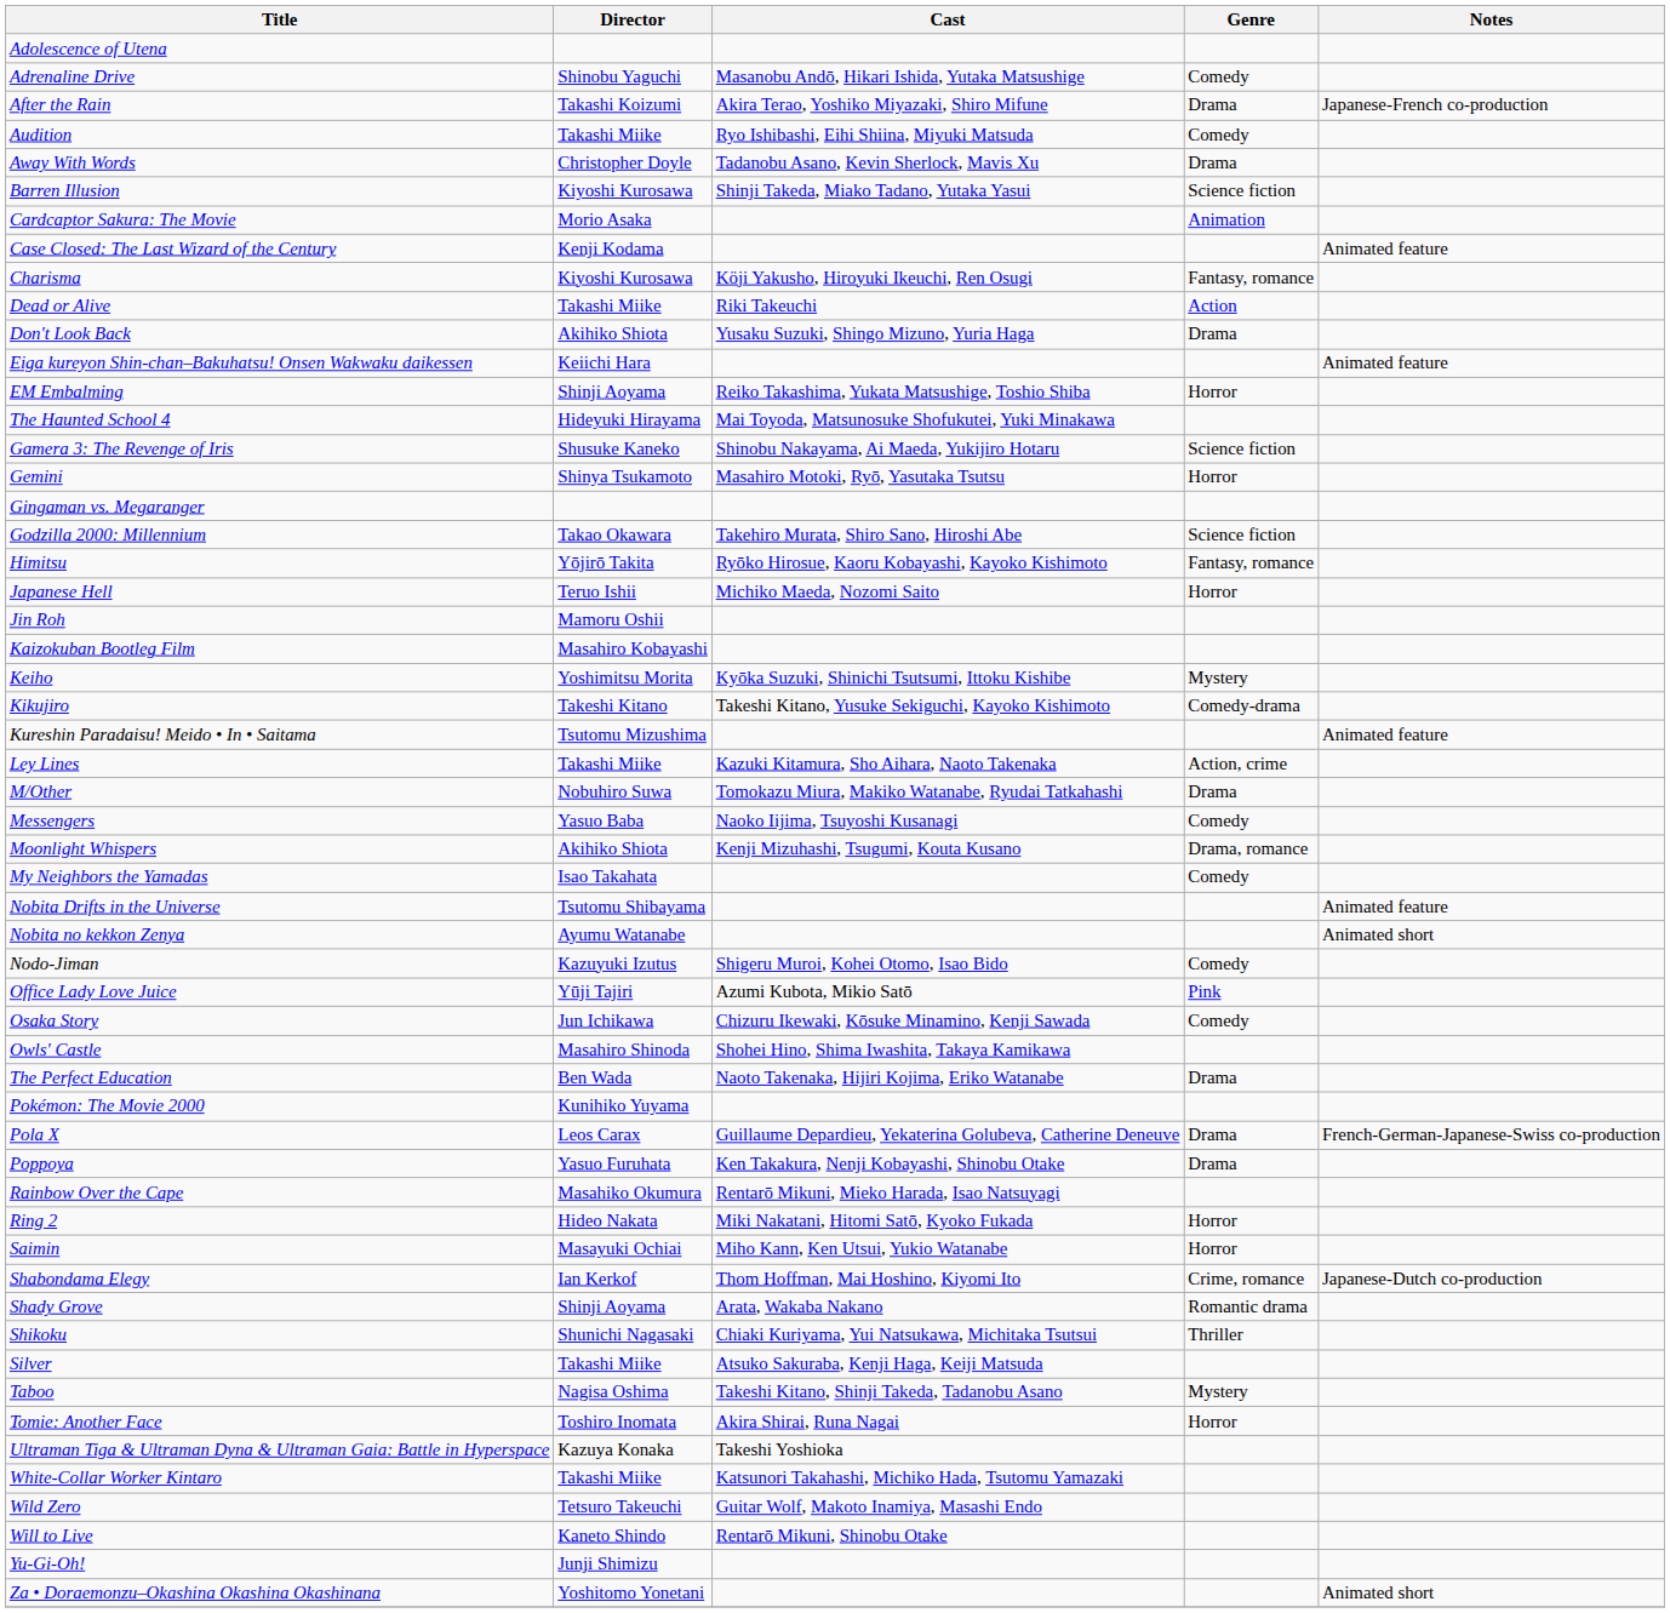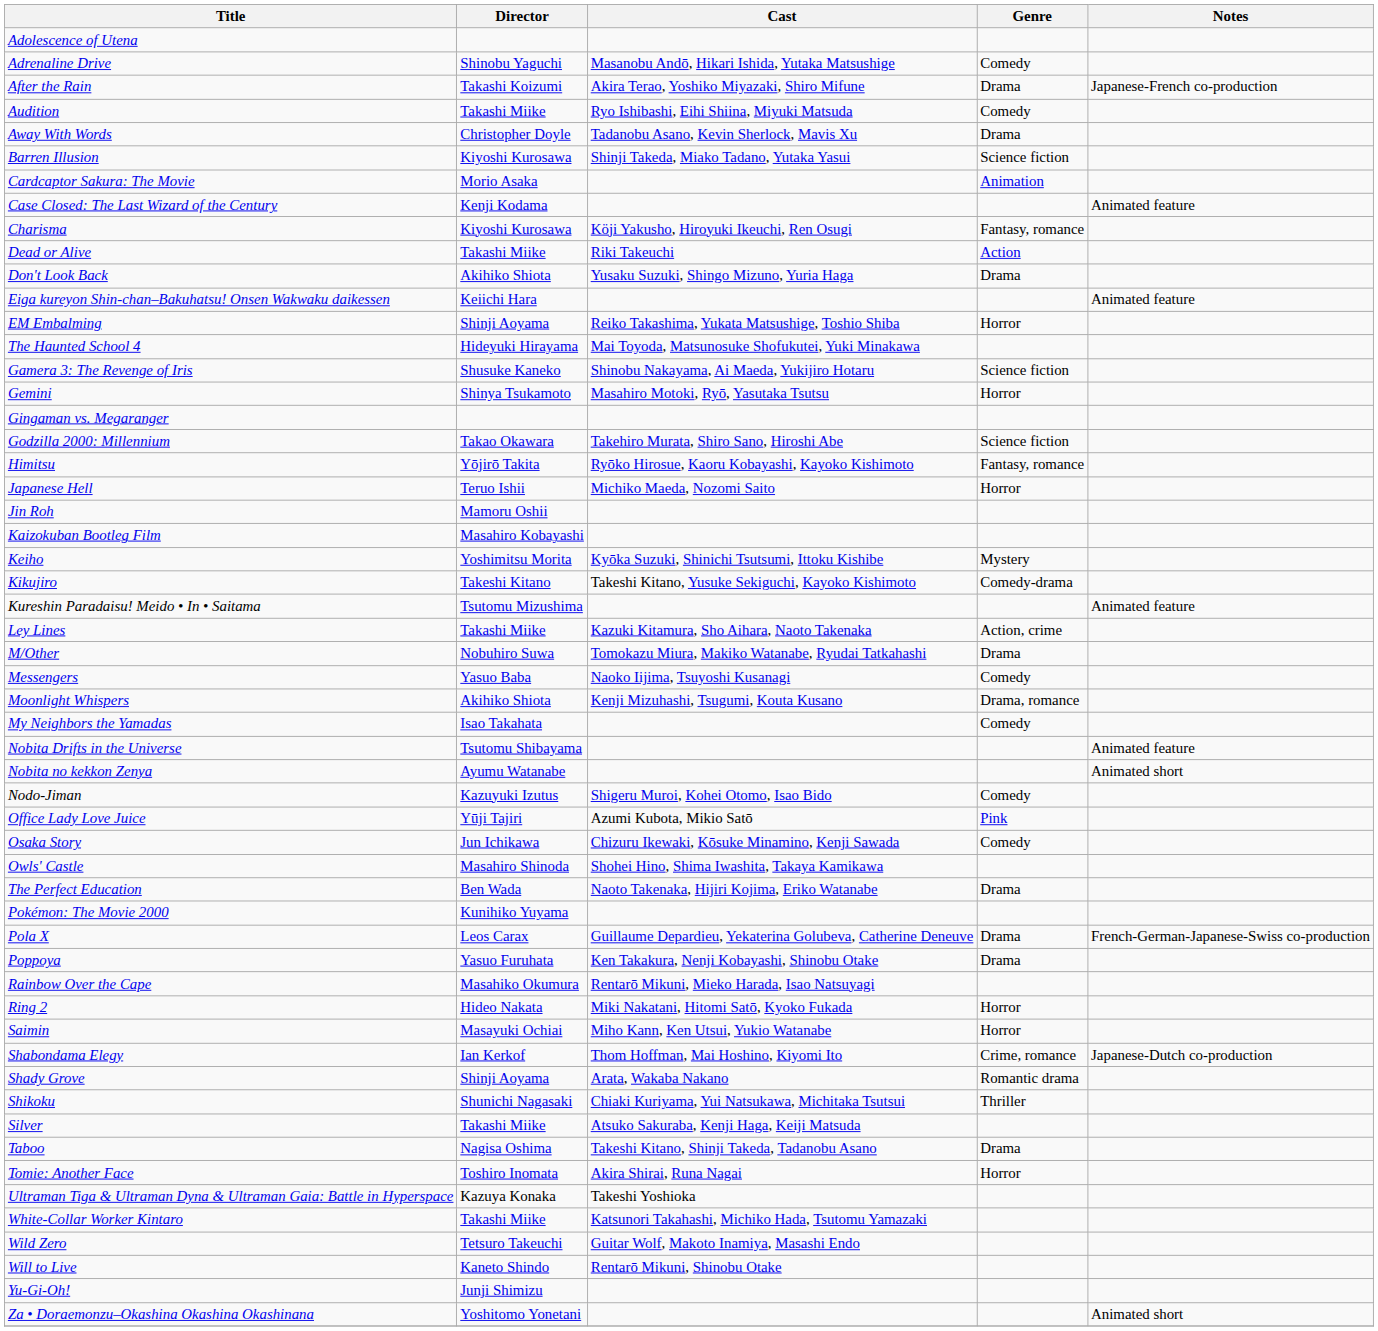 <table class="wikitable sortable">
 <tr>
 <th>Title</th>
 <th>Director</th>
 <th>Cast</th>
 <th>Genre</th>
 <th>Notes</th>
 </tr>
 <tr>
 <td><em><a href='#'>Adolescence of Utena</a></em></td>
 <td></td>
 <td></td>
 <td></td>
 <td></td>
 </tr>
 <tr>
 <td><em><a href='#'>Adrenaline Drive</a></em></td>
 <td><a href='#'>Shinobu Yaguchi</a></td>
 <td><a href='#'>Masanobu Andō</a>, <a href='#'>Hikari Ishida</a>, <a href='#'>Yutaka Matsushige</a></td>
 <td>Comedy</td>
 <td></td>
 </tr>
 <tr>
 <td><em><a href='#'>After the Rain</a></em></td>
 <td><a href='#'>Takashi Koizumi</a></td>
 <td><a href='#'>Akira Terao</a>, <a href='#'>Yoshiko Miyazaki</a>, <a href='#'>Shiro Mifune</a></td>
 <td>Drama</td>
 <td>Japanese-French co-production</td>
 </tr>
 <tr>
 <td><em><a href='#'>Audition</a></em></td>
 <td><a href='#'>Takashi Miike</a></td>
 <td><a href='#'>Ryo Ishibashi</a>, <a href='#'>Eihi Shiina</a>, <a href='#'>Miyuki Matsuda</a></td>
 <td>Comedy</td>
 <td></td>
 </tr>
 <tr>
 <td><em><a href='#'>Away With Words</a></em></td>
 <td><a href='#'>Christopher Doyle</a></td>
 <td><a href='#'>Tadanobu Asano</a>, <a href='#'>Kevin Sherlock</a>, <a href='#'>Mavis Xu</a></td>
 <td>Drama</td>
 <td></td>
 </tr>
 <tr>
 <td><em><a href='#'>Barren Illusion</a></em></td>
 <td><a href='#'>Kiyoshi Kurosawa</a></td>
 <td><a href='#'>Shinji Takeda</a>, <a href='#'>Miako Tadano</a>, <a href='#'>Yutaka Yasui</a></td>
 <td>Science fiction</td>
 <td></td>
 </tr>
 <tr>
 <td><em><a href='#'>Cardcaptor Sakura: The Movie</a></em></td>
 <td><a href='#'>Morio Asaka</a></td>
 <td></td>
 <td><a href='#'>Animation</a></td>
 <td></td>
 </tr>
 <tr>
 <td><em><a href='#'>Case Closed: The Last Wizard of the Century</a></em></td>
 <td><a href='#'>Kenji Kodama</a></td>
 <td></td>
 <td></td>
 <td>Animated feature</td>
 </tr>
 <tr>
 <td><em><a href='#'>Charisma</a></em></td>
 <td><a href='#'>Kiyoshi Kurosawa</a></td>
 <td><a href='#'>Köji Yakusho</a>, <a href='#'>Hiroyuki Ikeuchi</a>, <a href='#'>Ren Osugi</a></td>
 <td>Fantasy, romance</td>
 <td></td>
 </tr>
 <tr>
 <td><em><a href='#'>Dead or Alive</a></em></td>
 <td><a href='#'>Takashi Miike</a></td>
 <td><a href='#'>Riki Takeuchi</a></td>
 <td><a href='#'>Action</a></td>
 <td></td>
 </tr>
 <tr>
 <td><em><a href='#'>Don't Look Back</a></em></td>
 <td><a href='#'>Akihiko Shiota</a></td>
 <td><a href='#'>Yusaku Suzuki</a>, <a href='#'>Shingo Mizuno</a>, <a href='#'>Yuria Haga</a></td>
 <td>Drama</td>
 <td></td>
 </tr>
 <tr>
 <td><em><a href='#'>Eiga kureyon Shin-chan–Bakuhatsu! Onsen Wakwaku daikessen</a></em></td>
 <td><a href='#'>Keiichi Hara</a></td>
 <td></td>
 <td></td>
 <td>Animated feature</td>
 </tr>
 <tr>
 <td><em><a href='#'>EM Embalming</a></em></td>
 <td><a href='#'>Shinji Aoyama</a></td>
 <td><a href='#'>Reiko Takashima</a>, <a href='#'>Yukata Matsushige</a>, <a href='#'>Toshio Shiba</a></td>
 <td>Horror</td>
 <td></td>
 </tr>
 <tr>
 <td><em><a href='#'>The Haunted School 4</a></em></td>
 <td><a href='#'>Hideyuki Hirayama</a></td>
 <td><a href='#'>Mai Toyoda</a>, <a href='#'>Matsunosuke Shofukutei</a>, <a href='#'>Yuki Minakawa</a></td>
 <td></td>
 <td></td>
 </tr>
 <tr>
 <td><em><a href='#'>Gamera 3: The Revenge of Iris</a></em></td>
 <td><a href='#'>Shusuke Kaneko</a></td>
 <td><a href='#'>Shinobu Nakayama</a>, <a href='#'>Ai Maeda</a>, <a href='#'>Yukijiro Hotaru</a></td>
 <td>Science fiction</td>
 <td></td>
 </tr>
 <tr>
 <td><em><a href='#'>Gemini</a></em></td>
 <td><a href='#'>Shinya Tsukamoto</a></td>
 <td><a href='#'>Masahiro Motoki</a>, <a href='#'>Ryō</a>, <a href='#'>Yasutaka Tsutsu</a></td>
 <td>Horror</td>
 <td></td>
 </tr>
 <tr>
 <td><em><a href='#'>Gingaman vs. Megaranger</a></em></td>
 <td></td>
 <td></td>
 <td></td>
 <td></td>
 </tr>
 <tr>
 <td><em><a href='#'>Godzilla 2000: Millennium</a></em></td>
 <td><a href='#'>Takao Okawara</a></td>
 <td><a href='#'>Takehiro Murata</a>, <a href='#'>Shiro Sano</a>, <a href='#'>Hiroshi Abe</a></td>
 <td>Science fiction</td>
 <td></td>
 </tr>
 <tr>
 <td><em><a href='#'>Himitsu</a></em></td>
 <td><a href='#'>Yōjirō Takita</a></td>
 <td><a href='#'>Ryōko Hirosue</a>, <a href='#'>Kaoru Kobayashi</a>, <a href='#'>Kayoko Kishimoto</a></td>
 <td>Fantasy, romance</td>
 <td></td>
 </tr>
 <tr>
 <td><em><a href='#'>Japanese Hell</a></em></td>
 <td><a href='#'>Teruo Ishii</a></td>
 <td><a href='#'>Michiko Maeda</a>, <a href='#'>Nozomi Saito</a></td>
 <td>Horror</td>
 <td></td>
 </tr>
 <tr>
 <td><em><a href='#'>Jin Roh</a></em></td>
 <td><a href='#'>Mamoru Oshii</a></td>
 <td></td>
 <td></td>
 <td></td>
 </tr>
 <tr>
 <td><em><a href='#'>Kaizokuban Bootleg Film</a></em></td>
 <td><a href='#'>Masahiro Kobayashi</a></td>
 <td></td>
 <td></td>
 <td></td>
 </tr>
 <tr>
 <td><em><a href='#'>Keiho</a></em></td>
 <td><a href='#'>Yoshimitsu Morita</a></td>
 <td><a href='#'>Kyōka Suzuki</a>, <a href='#'>Shinichi Tsutsumi</a>, <a href='#'>Ittoku Kishibe</a></td>
 <td>Mystery</td>
 <td></td>
 </tr>
 <tr>
 <td><em><a href='#'>Kikujiro</a></em></td>
 <td><a href='#'>Takeshi Kitano</a></td>
 <td>Takeshi Kitano, <a href='#'>Yusuke Sekiguchi</a>, <a href='#'>Kayoko Kishimoto</a></td>
 <td>Comedy-drama</td>
 <td></td>
 </tr>
 <tr>
 <td><em>Kureshin Paradaisu! Meido • In • Saitama</em></td>
 <td><a href='#'>Tsutomu Mizushima</a></td>
 <td></td>
 <td></td>
 <td>Animated feature</td>
 </tr>
 <tr>
 <td><em><a href='#'>Ley Lines</a></em></td>
 <td><a href='#'>Takashi Miike</a></td>
 <td><a href='#'>Kazuki Kitamura</a>, <a href='#'>Sho Aihara</a>, <a href='#'>Naoto Takenaka</a></td>
 <td>Action, crime</td>
 <td></td>
 </tr>
 <tr>
 <td><em><a href='#'>M/Other</a></em></td>
 <td><a href='#'>Nobuhiro Suwa</a></td>
 <td><a href='#'>Tomokazu Miura</a>, <a href='#'>Makiko Watanabe</a>, <a href='#'>Ryudai Tatkahashi</a></td>
 <td>Drama</td>
 <td></td>
 </tr>
 <tr>
 <td><em><a href='#'>Messengers</a></em></td>
 <td><a href='#'>Yasuo Baba</a></td>
 <td><a href='#'>Naoko Iijima</a>, <a href='#'>Tsuyoshi Kusanagi</a></td>
 <td>Comedy</td>
 <td></td>
 </tr>
 <tr>
 <td><em><a href='#'>Moonlight Whispers</a></em></td>
 <td><a href='#'>Akihiko Shiota</a></td>
 <td><a href='#'>Kenji Mizuhashi</a>, <a href='#'>Tsugumi</a>, <a href='#'>Kouta Kusano</a></td>
 <td>Drama, romance</td>
 <td></td>
 </tr>
 <tr>
 <td><em><a href='#'>My Neighbors the Yamadas</a></em></td>
 <td><a href='#'>Isao Takahata</a></td>
 <td></td>
 <td>Comedy</td>
 <td></td>
 </tr>
 <tr>
 <td><em><a href='#'>Nobita Drifts in the Universe</a></em></td>
 <td><a href='#'>Tsutomu Shibayama</a></td>
 <td></td>
 <td></td>
 <td>Animated feature</td>
 </tr>
 <tr>
 <td><em><a href='#'>Nobita no kekkon Zenya</a></em></td>
 <td><a href='#'>Ayumu Watanabe</a></td>
 <td></td>
 <td></td>
 <td>Animated short</td>
 </tr>
 <tr>
 <td><em>Nodo-Jiman</em></td>
 <td><a href='#'>Kazuyuki Izutus</a></td>
 <td><a href='#'>Shigeru Muroi</a>, <a href='#'>Kohei Otomo</a>, <a href='#'>Isao Bido</a></td>
 <td>Comedy</td>
 <td></td>
 </tr>
 <tr>
 <td><em><a href='#'>Office Lady Love Juice</a></em></td>
 <td><a href='#'>Yūji Tajiri</a></td>
 <td>Azumi Kubota, Mikio Satō</td>
 <td><a href='#'>Pink</a></td>
 <td></td>
 </tr>
 <tr>
 <td><em><a href='#'>Osaka Story</a></em></td>
 <td><a href='#'>Jun Ichikawa</a></td>
 <td><a href='#'>Chizuru Ikewaki</a>, <a href='#'>Kōsuke Minamino</a>, <a href='#'>Kenji Sawada</a></td>
 <td>Comedy</td>
 <td></td>
 </tr>
 <tr>
 <td><em><a href='#'>Owls' Castle</a></em></td>
 <td><a href='#'>Masahiro Shinoda</a></td>
 <td><a href='#'>Shohei Hino</a>, <a href='#'>Shima Iwashita</a>, <a href='#'>Takaya Kamikawa</a></td>
 <td></td>
 <td></td>
 </tr>
 <tr>
 <td><em><a href='#'>The Perfect Education</a></em></td>
 <td><a href='#'>Ben Wada</a></td>
 <td><a href='#'>Naoto Takenaka</a>, <a href='#'>Hijiri Kojima</a>, <a href='#'>Eriko Watanabe</a></td>
 <td>Drama</td>
 <td></td>
 </tr>
 <tr>
 <td><em><a href='#'>Pokémon: The Movie 2000</a></em></td>
 <td><a href='#'>Kunihiko Yuyama</a></td>
 <td></td>
 <td></td>
 <td></td>
 </tr>
 <tr>
 <td><em><a href='#'>Pola X</a></em></td>
 <td><a href='#'>Leos Carax</a></td>
 <td><a href='#'>Guillaume Depardieu</a>, <a href='#'>Yekaterina Golubeva</a>, <a href='#'>Catherine Deneuve</a></td>
 <td>Drama</td>
 <td>French-German-Japanese-Swiss co-production</td>
 </tr>
 <tr>
 <td><em><a href='#'>Poppoya</a></em></td>
 <td><a href='#'>Yasuo Furuhata</a></td>
 <td><a href='#'>Ken Takakura</a>, <a href='#'>Nenji Kobayashi</a>, <a href='#'>Shinobu Otake</a></td>
 <td>Drama</td>
 <td></td>
 </tr>
 <tr>
 <td><em><a href='#'>Rainbow Over the Cape</a></em></td>
 <td><a href='#'>Masahiko Okumura</a></td>
 <td><a href='#'>Rentarō Mikuni</a>, <a href='#'>Mieko Harada</a>, <a href='#'>Isao Natsuyagi</a></td>
 <td></td>
 <td></td>
 </tr>
 <tr>
 <td><em><a href='#'>Ring 2</a></em></td>
 <td><a href='#'>Hideo Nakata</a></td>
 <td><a href='#'>Miki Nakatani</a>, <a href='#'>Hitomi Satō</a>, <a href='#'>Kyoko Fukada</a></td>
 <td>Horror</td>
 <td></td>
 </tr>
 <tr>
 <td><em><a href='#'>Saimin</a></em></td>
 <td><a href='#'>Masayuki Ochiai</a></td>
 <td><a href='#'>Miho Kann</a>, <a href='#'>Ken Utsui</a>, <a href='#'>Yukio Watanabe</a></td>
 <td>Horror</td>
 <td></td>
 </tr>
 <tr>
 <td><em><a href='#'>Shabondama Elegy</a></em></td>
 <td><a href='#'>Ian Kerkof</a></td>
 <td><a href='#'>Thom Hoffman</a>, <a href='#'>Mai Hoshino</a>, <a href='#'>Kiyomi Ito</a></td>
 <td>Crime, romance</td>
 <td>Japanese-Dutch co-production</td>
 </tr>
 <tr>
 <td><em><a href='#'>Shady Grove</a></em></td>
 <td><a href='#'>Shinji Aoyama</a></td>
 <td><a href='#'>Arata</a>, <a href='#'>Wakaba Nakano</a></td>
 <td>Romantic drama</td>
 <td></td>
 </tr>
 <tr>
 <td><em><a href='#'>Shikoku</a></em></td>
 <td><a href='#'>Shunichi Nagasaki</a></td>
 <td><a href='#'>Chiaki Kuriyama</a>, <a href='#'>Yui Natsukawa</a>, <a href='#'>Michitaka Tsutsui</a></td>
 <td>Thriller</td>
 <td></td>
 </tr>
 <tr>
 <td><em><a href='#'>Silver</a></em></td>
 <td><a href='#'>Takashi Miike</a></td>
 <td><a href='#'>Atsuko Sakuraba</a>, <a href='#'>Kenji Haga</a>, <a href='#'>Keiji Matsuda</a></td>
 <td></td>
 <td></td>
 </tr>
 <tr>
 <td><em><a href='#'>Taboo</a></em></td>
 <td><a href='#'>Nagisa Oshima</a></td>
 <td><a href='#'>Takeshi Kitano</a>, <a href='#'>Shinji Takeda</a>, <a href='#'>Tadanobu Asano</a></td>
-<td>Mystery</td>
+<td>Drama</td>
 <td></td>
 </tr>
 <tr>
 <td><em><a href='#'>Tomie: Another Face</a></em></td>
 <td><a href='#'>Toshiro Inomata</a></td>
 <td><a href='#'>Akira Shirai</a>, <a href='#'>Runa Nagai</a></td>
 <td>Horror</td>
 <td></td>
 </tr>
 <tr>
 <td><em><a href='#'>Ultraman Tiga & Ultraman Dyna & Ultraman Gaia: Battle in Hyperspace</a></em></td>
 <td>Kazuya Konaka</td>
 <td>Takeshi Yoshioka</td>
 <td></td>
 <td></td>
 </tr>
 <tr>
 <td><em><a href='#'>White-Collar Worker Kintaro</a></em></td>
 <td><a href='#'>Takashi Miike</a></td>
 <td><a href='#'>Katsunori Takahashi</a>, <a href='#'>Michiko Hada</a>, <a href='#'>Tsutomu Yamazaki</a></td>
 <td></td>
 <td></td>
 </tr>
 <tr>
 <td><em><a href='#'>Wild Zero</a></em></td>
 <td><a href='#'>Tetsuro Takeuchi</a></td>
 <td><a href='#'>Guitar Wolf</a>, <a href='#'>Makoto Inamiya</a>, <a href='#'>Masashi Endo</a></td>
 <td></td>
 <td></td>
 </tr>
 <tr>
 <td><em><a href='#'>Will to Live</a></em></td>
 <td><a href='#'>Kaneto Shindo</a></td>
 <td><a href='#'>Rentarō Mikuni</a>, <a href='#'>Shinobu Otake</a></td>
 <td></td>
 <td></td>
 </tr>
 <tr>
 <td><em><a href='#'>Yu-Gi-Oh!</a></em></td>
 <td><a href='#'>Junji Shimizu</a></td>
 <td></td>
 <td></td>
 <td></td>
 </tr>
 <tr>
 <td><em><a href='#'>Za • Doraemonzu–Okashina Okashina Okashinana</a></em></td>
 <td><a href='#'>Yoshitomo Yonetani</a></td>
 <td></td>
 <td></td>
 <td>Animated short</td>
 </tr>
 <tr>
 </tr>
 </table>
